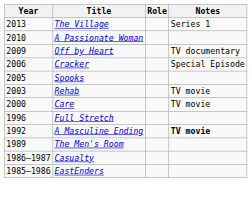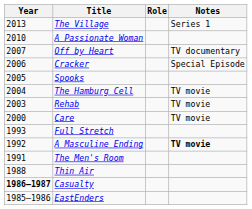 <table class="wikitable">
 <tr>
 <th>Year</th>
 <th>Title</th>
 <th>Role</th>
 <th>Notes</th>
 </tr>
 <tr>
 <td>2013</td>
 <td><em><a href='#'>The Village</a></em></td>
 <td></td>
 <td>Series 1</td>
 </tr>
 <tr>
 <td>2010</td>
 <td><em><a href='#'>A Passionate Woman</a></em></td>
 <td></td>
 <td></td>
 </tr>
 <tr>
-<td>2009</td>
+<td>2007</td>
 <td><em><a href='#'>Off by Heart</a></em></td>
 <td></td>
 <td>TV documentary</td>
 </tr>
 <tr>
 <td>2006</td>
 <td><em><a href='#'>Cracker</a></em></td>
 <td></td>
 <td>Special Episode</td>
 </tr>
 <tr>
 <td>2005</td>
 <td><em><a href='#'>Spooks</a></em></td>
 <td></td>
 <td></td>
 </tr>
 <tr>
+<td>2004</td>
+<td><em><a href='#'>The Hamburg Cell</a></em></td>
+<td></td>
+<td>TV movie</td>
+</tr>
+<tr>
 <td>2003</td>
 <td><em><a href='#'>Rehab</a></em></td>
 <td></td>
 <td>TV movie</td>
 </tr>
 <tr>
 <td>2000</td>
 <td><em><a href='#'>Care</a></em></td>
 <td></td>
 <td>TV movie</td>
 </tr>
 <tr>
-<td>1996</td>
+<td>1993</td>
 <td><em><a href='#'>Full Stretch</a></em></td>
 <td></td>
 <td></td>
 </tr>
 <tr>
 <td>1992</td>
 <td><em><a href='#'>A Masculine Ending</a></em></td>
 <td></td>
 <td><strong>TV movie</strong></td>
 </tr>
 <tr>
-<td>1989</td>
+<td>1991</td>
 <td><em><a href='#'>The Men's Room</a></em></td>
 <td></td>
 <td></td>
 </tr>
 <tr>
-<td>1986–1987</td>
+<td>1988</td>
+<td><em><a href='#'>Thin Air</a></em></td>
+<td></td>
+<td></td>
+</tr>
+<tr>
+<td><strong>1986–1987</strong></td>
 <td><em><a href='#'>Casualty</a></em></td>
 <td></td>
 <td></td>
 </tr>
 <tr>
 <td>1985–1986</td>
 <td><em><a href='#'>EastEnders</a></em></td>
 <td></td>
 <td></td>
 </tr>
 </table>
